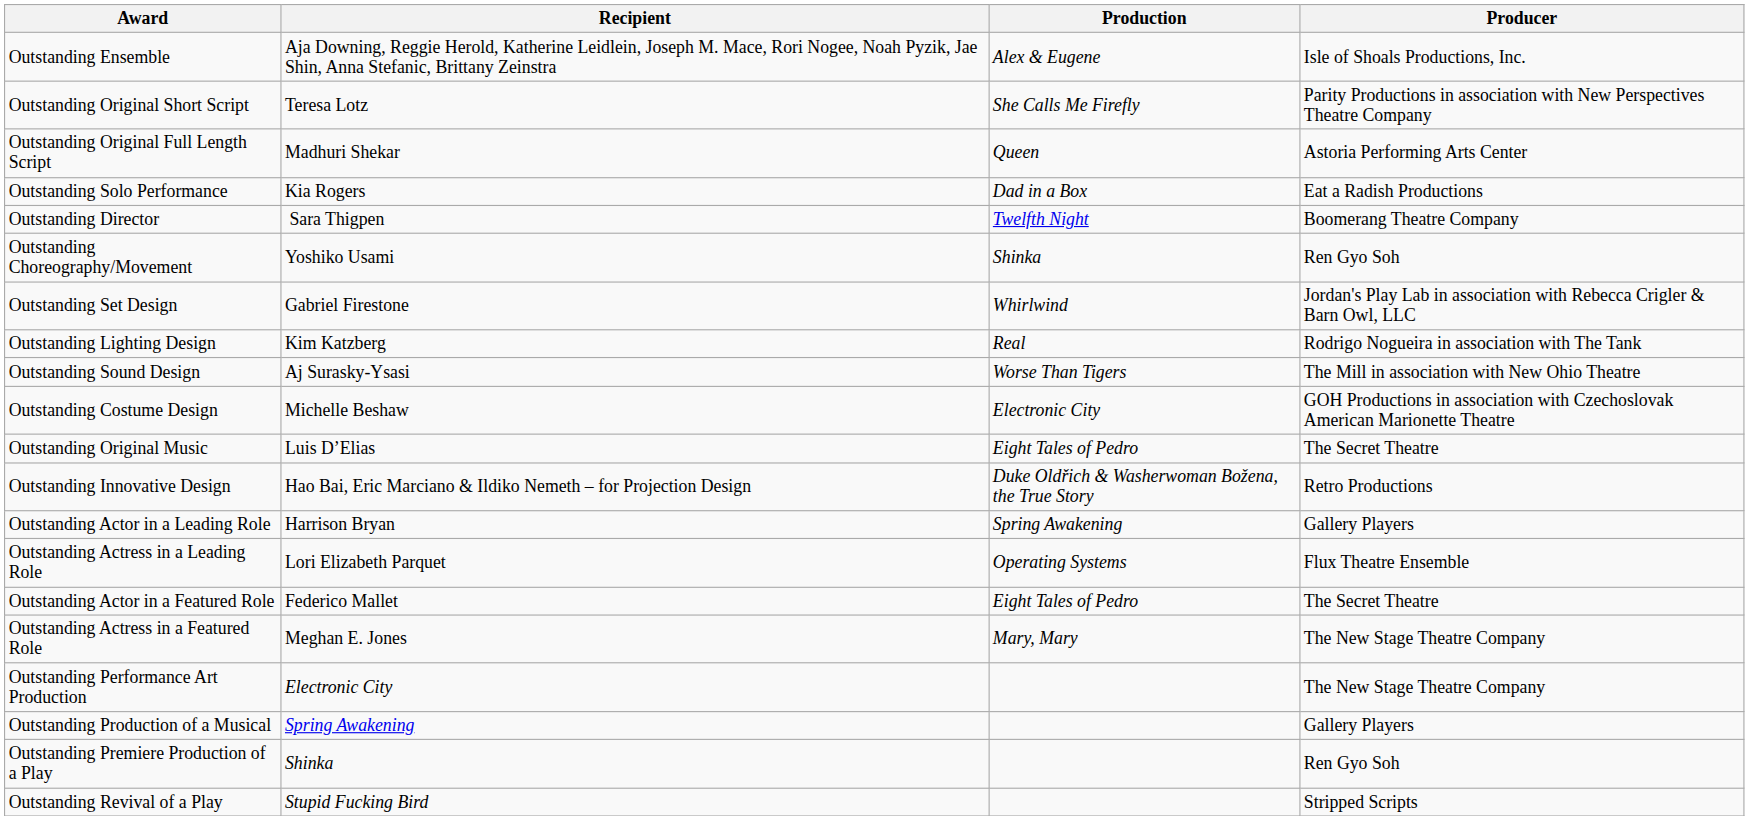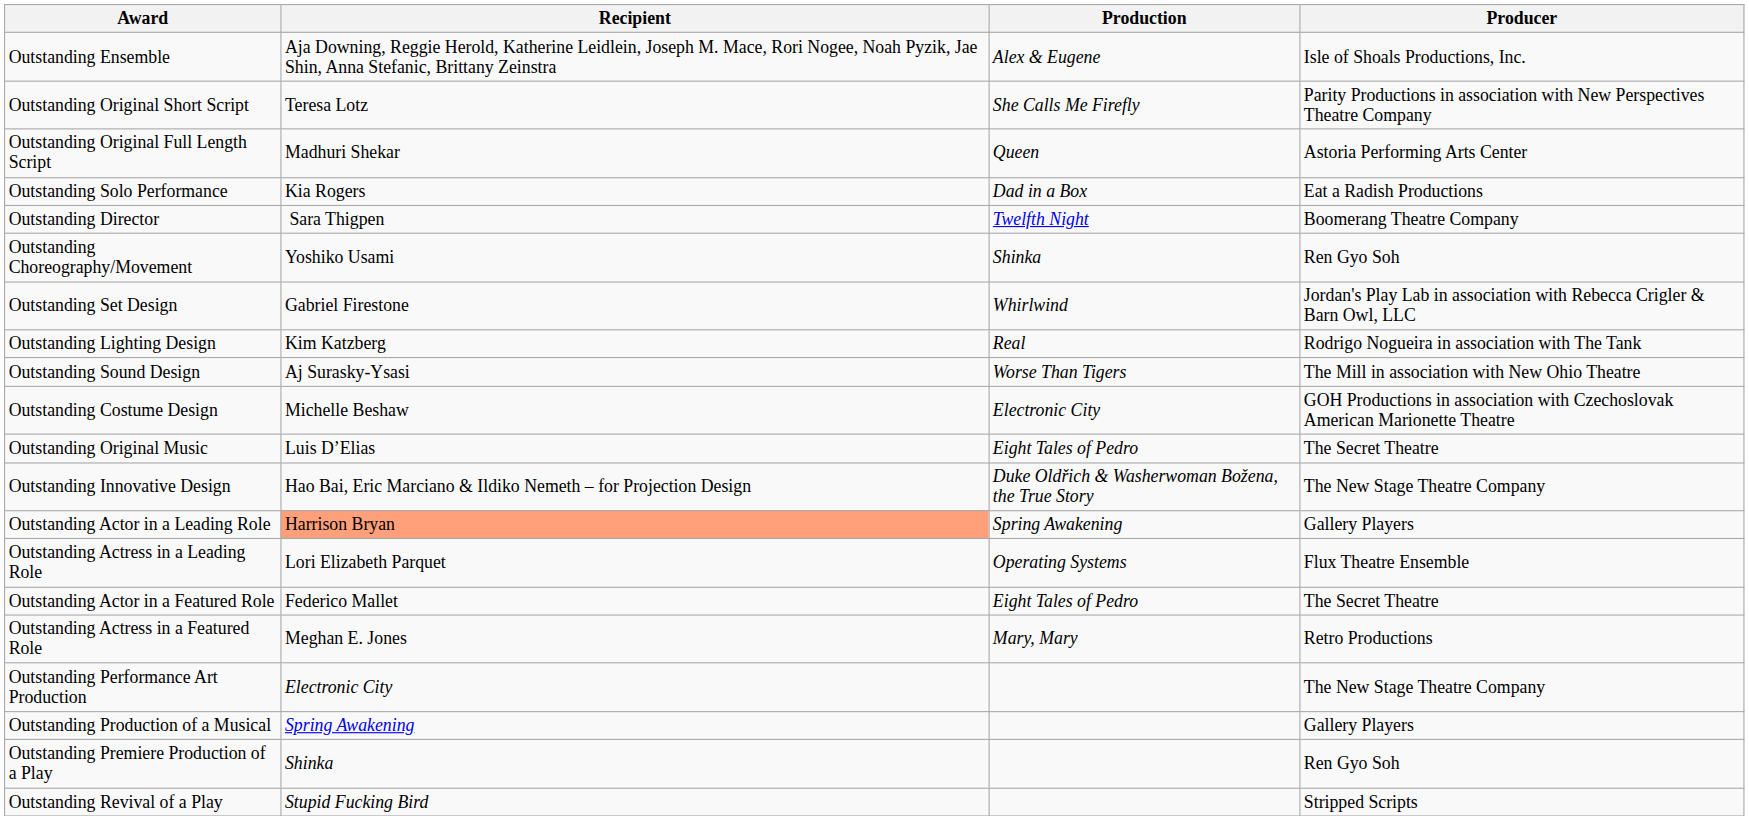 <table class="wikitable">
 <tr>
 <th>Award </th>
 <th>Recipient</th>
 <th>Production</th>
 <th>Producer</th>
 </tr>
 <tr>
 <td>Outstanding Ensemble</td>
 <td>Aja Downing, Reggie Herold, Katherine Leidlein, Joseph M. Mace, Rori Nogee, Noah Pyzik, Jae Shin, Anna Stefanic, Brittany Zeinstra </td>
 <td><em>Alex & Eugene</em></td>
 <td>Isle of Shoals Productions, Inc.</td>
 </tr>
 <tr>
 <td>Outstanding Original Short Script</td>
 <td>Teresa Lotz </td>
 <td><em>She Calls Me Firefly</em></td>
 <td>Parity Productions in association with New Perspectives Theatre Company </td>
 </tr>
 <tr>
 <td>Outstanding Original Full Length Script</td>
 <td>Madhuri Shekar </td>
 <td><em>Queen</em></td>
 <td>Astoria Performing Arts Center</td>
 </tr>
 <tr>
 <td>Outstanding Solo Performance</td>
 <td>Kia Rogers </td>
 <td><em>Dad in a Box</em></td>
 <td>Eat a Radish Productions</td>
 </tr>
 <tr>
 <td>Outstanding Director</td>
 <td> Sara Thigpen </td>
 <td><em><a href='#'>Twelfth Night</a></em></td>
 <td>Boomerang Theatre Company</td>
 </tr>
 <tr>
 <td>Outstanding Choreography/Movement</td>
 <td>Yoshiko Usami </td>
 <td><em>Shinka</em></td>
 <td>Ren Gyo Soh</td>
 </tr>
 <tr>
 <td>Outstanding Set Design</td>
 <td>Gabriel Firestone </td>
 <td><em>Whirlwind</em></td>
 <td>Jordan's Play Lab in association with Rebecca Crigler & Barn Owl, LLC </td>
 </tr>
 <tr>
 <td>Outstanding Lighting Design</td>
 <td>Kim Katzberg </td>
 <td><em>Real</em></td>
 <td>Rodrigo Nogueira in association with The Tank</td>
 </tr>
 <tr>
 <td>Outstanding Sound Design</td>
 <td>Aj Surasky-Ysasi</td>
 <td><em>Worse Than Tigers</em></td>
 <td>The Mill in association with New Ohio Theatre</td>
 </tr>
 <tr>
 <td>Outstanding Costume Design</td>
 <td>Michelle Beshaw </td>
 <td><em>Electronic City</em></td>
 <td>GOH Productions in association with Czechoslovak American Marionette Theatre</td>
 </tr>
 <tr>
 <td>Outstanding Original Music</td>
 <td>Luis D’Elias </td>
 <td><em>Eight Tales of Pedro</em></td>
 <td>The Secret Theatre</td>
 </tr>
 <tr>
 <td>Outstanding Innovative Design</td>
 <td>Hao Bai, Eric Marciano & Ildiko Nemeth – for Projection Design</td>
 <td><em>Duke Oldřich & Washerwoman Božena, the True Story</em></td>
-<td>Retro Productions</td>
+<td>The New Stage Theatre Company</td>
 </tr>
 <tr>
 <td>Outstanding Actor in a Leading Role</td>
-<td>Harrison Bryan </td>
+<td style="background: lightsalmon;">Harrison Bryan </td>
 <td><em>Spring Awakening</em></td>
 <td>Gallery Players</td>
 </tr>
 <tr>
 <td>Outstanding Actress in a Leading Role</td>
 <td>Lori Elizabeth Parquet </td>
 <td><em>Operating Systems</em></td>
 <td>Flux Theatre Ensemble</td>
 </tr>
 <tr>
 <td>Outstanding Actor in a Featured Role</td>
 <td>Federico Mallet </td>
 <td><em>Eight Tales of Pedro</em></td>
 <td>The Secret Theatre</td>
 </tr>
 <tr>
 <td>Outstanding Actress in a Featured Role</td>
 <td>Meghan E. Jones </td>
 <td><em>Mary, Mary</em></td>
-<td>The New Stage Theatre Company</td>
+<td>Retro Productions</td>
 </tr>
 <tr>
 <td>Outstanding Performance Art Production</td>
 <td><em>Electronic City</em></td>
 <td></td>
 <td>The New Stage Theatre Company</td>
 </tr>
 <tr>
 <td>Outstanding Production of a Musical</td>
 <td><em><a href='#'>Spring Awakening</a></em></td>
 <td></td>
 <td>Gallery Players</td>
 </tr>
 <tr>
 <td>Outstanding Premiere Production of a Play</td>
 <td><em>Shinka</em></td>
 <td></td>
 <td>Ren Gyo Soh </td>
 </tr>
 <tr>
 <td>Outstanding Revival of a Play</td>
 <td><em>Stupid Fucking Bird</em></td>
 <td></td>
 <td>Stripped Scripts</td>
 </tr>
 </table>
